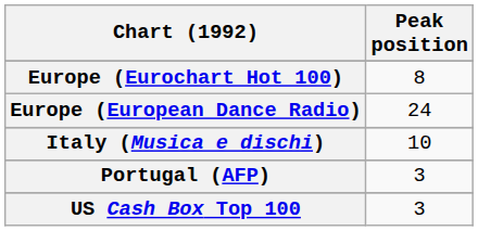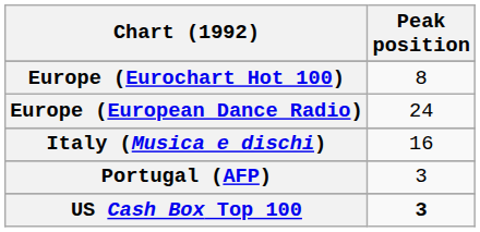 <table class="wikitable sortable plainrowheaders" style="text-align:center">
 <tr>
 <th>Chart (1992)</th>
 <th>Peak<br>position</th>
 </tr>
 <tr>
 </tr>
 <tr>
 </tr>
 <tr>
 </tr>
 <tr>
 </tr>
 <tr>
 <th scope="row">Europe (<a href='#'>Eurochart Hot 100</a>)</th>
 <td>8</td>
 </tr>
 <tr>
 <th scope="row">Europe (<a href='#'>European Dance Radio</a>)</th>
 <td>24</td>
 </tr>
 <tr>
 </tr>
 <tr>
 </tr>
 <tr>
 </tr>
 <tr>
 <th scope="row">Italy (<em><a href='#'>Musica e dischi</a></em>)</th>
-<td>10</td>
+<td>16</td>
 </tr>
 <tr>
 </tr>
 <tr>
 </tr>
 <tr>
 </tr>
 <tr>
 <th scope="row">Portugal (<a href='#'>AFP</a>)</th>
 <td>3</td>
 </tr>
 <tr>
 </tr>
 <tr>
 </tr>
 <tr>
 </tr>
 <tr>
 </tr>
 <tr>
 </tr>
 <tr>
 </tr>
 <tr>
 <th scope="row">US <a href='#'><em>Cash Box</em> Top 100</a></th>
-<td>3</td>
+<td><strong>3</strong></td>
 </tr>
 </table>
